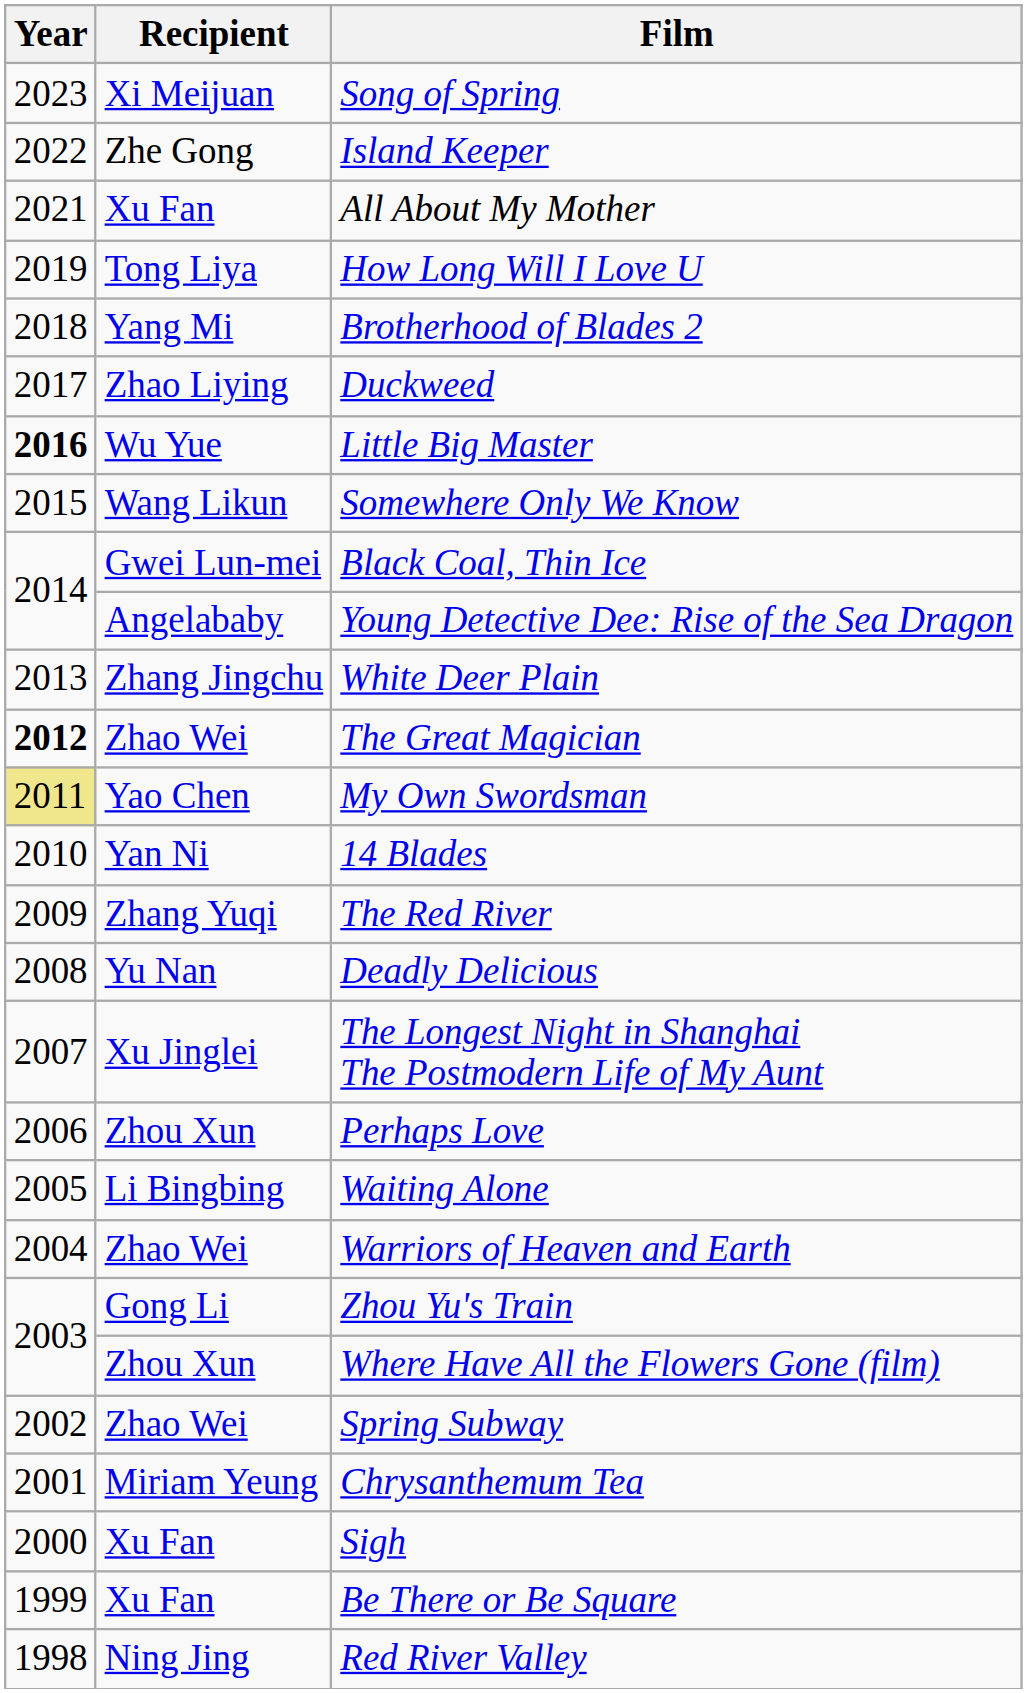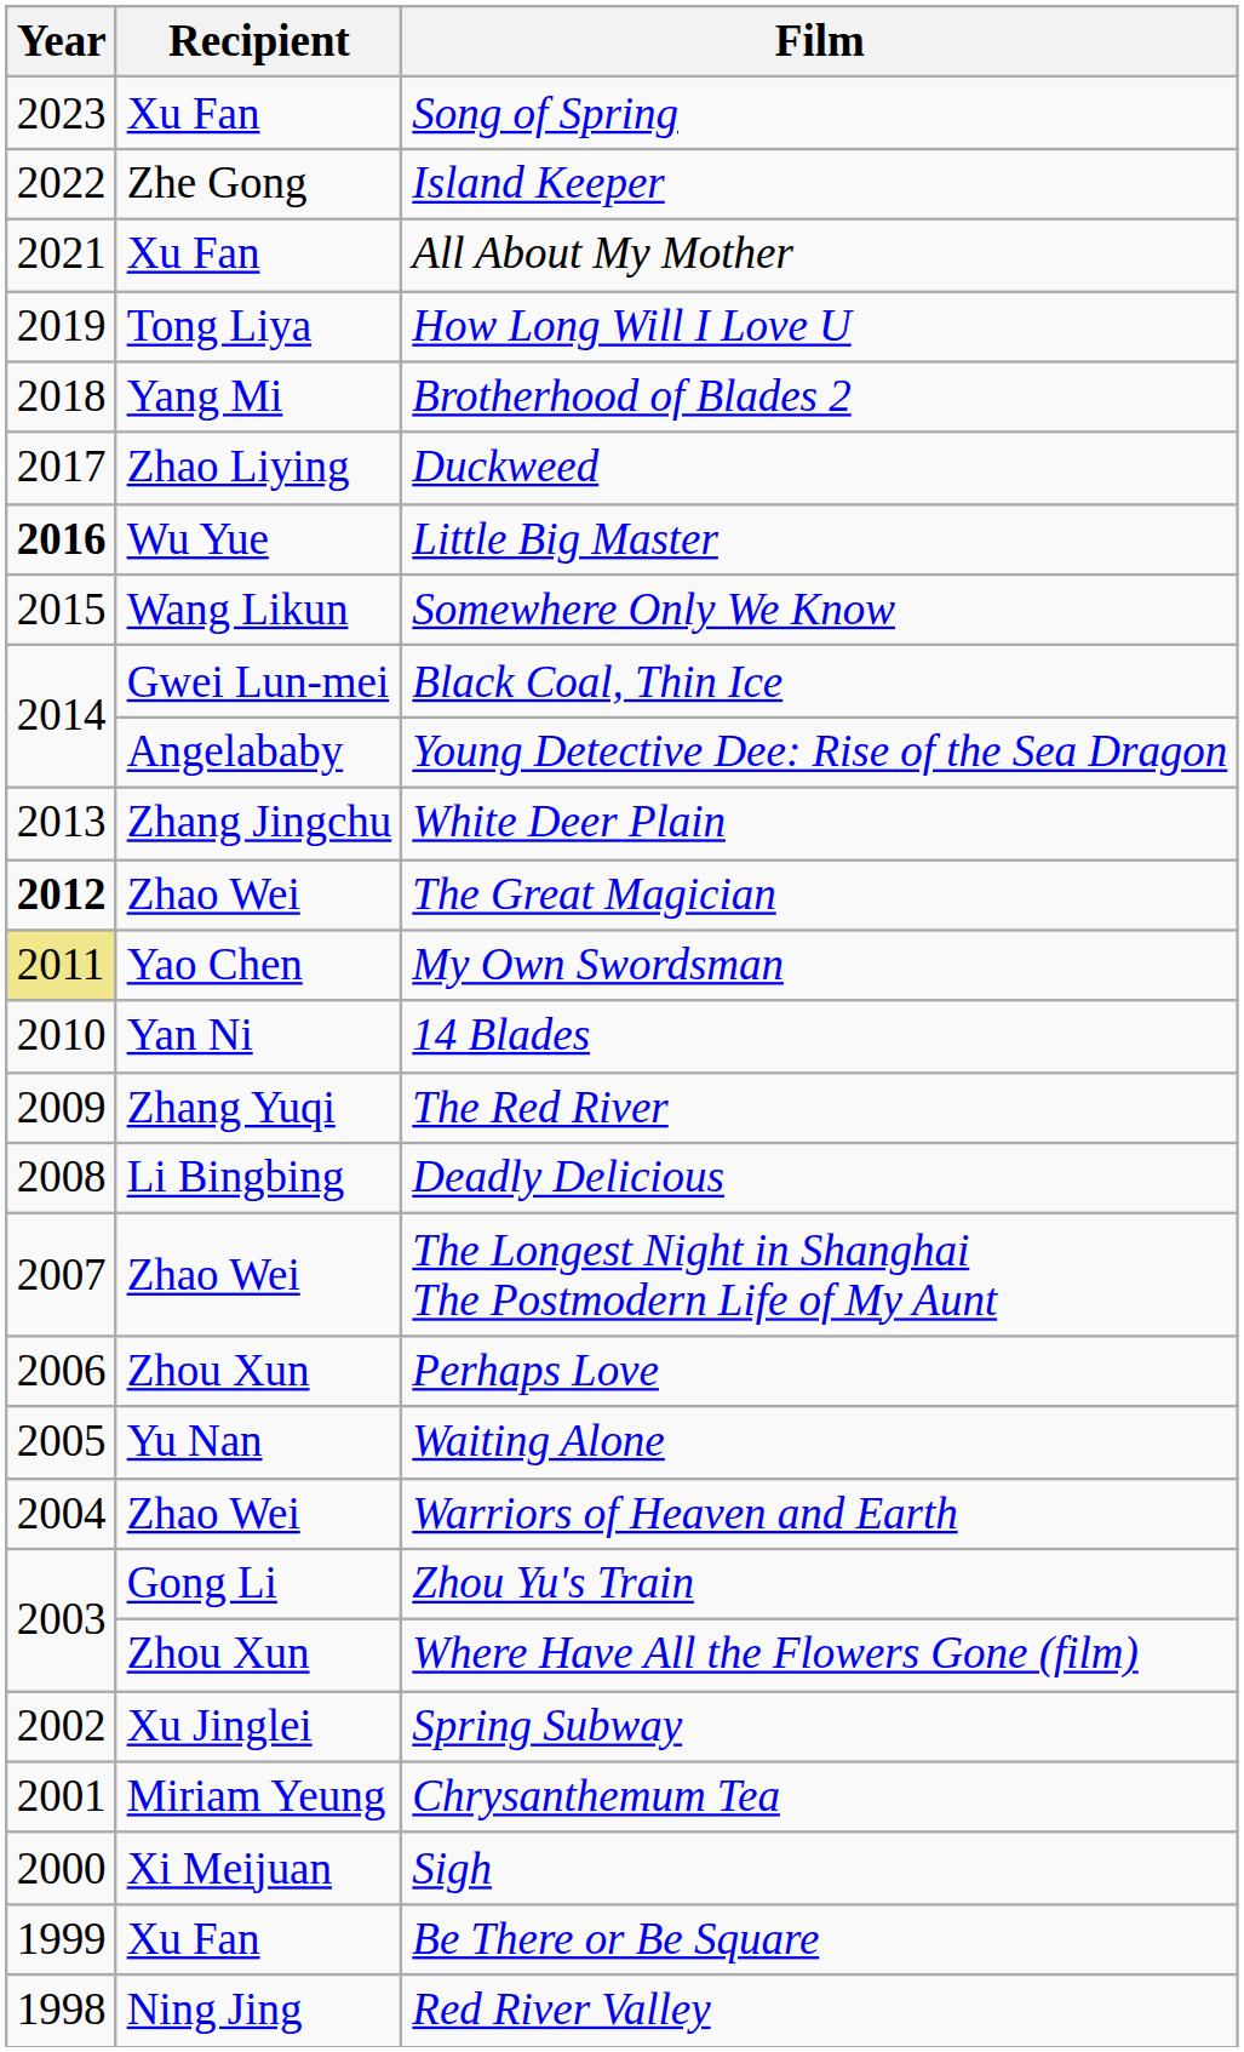 <table class="wikitable">
 <tr>
 <th>Year</th>
 <th>Recipient</th>
 <th>Film</th>
 </tr>
 <tr>
 <td>2023</td>
-<td><a href='#'>Xi Meijuan</a></td>
+<td><a href='#'>Xu Fan</a></td>
 <td><em><a href='#'>Song of Spring</a></em></td>
 </tr>
 <tr>
 <td>2022</td>
 <td>Zhe Gong</td>
 <td><em><a href='#'>Island Keeper</a></em></td>
 </tr>
 <tr>
 <td>2021</td>
 <td><a href='#'>Xu Fan</a></td>
 <td><em>All About My Mother</em></td>
 </tr>
 <tr>
 <td>2019</td>
 <td><a href='#'>Tong Liya</a></td>
 <td><em><a href='#'>How Long Will I Love U</a></em></td>
 </tr>
 <tr>
 <td>2018</td>
 <td><a href='#'>Yang Mi</a></td>
 <td><em><a href='#'>Brotherhood of Blades 2</a></em></td>
 </tr>
 <tr>
 <td>2017</td>
 <td><a href='#'>Zhao Liying</a></td>
 <td><em><a href='#'>Duckweed</a></em></td>
 </tr>
 <tr>
 <td><strong>2016</strong></td>
 <td><a href='#'>Wu Yue</a></td>
 <td><em><a href='#'>Little Big Master</a></em></td>
 </tr>
 <tr>
 <td>2015</td>
 <td><a href='#'>Wang Likun</a></td>
 <td><em><a href='#'>Somewhere Only We Know</a></em></td>
 </tr>
 <tr>
 <td rowspan=2>2014</td>
 <td><a href='#'>Gwei Lun-mei</a></td>
 <td><em><a href='#'>Black Coal, Thin Ice</a></em></td>
 </tr>
 <tr>
 <td><a href='#'>Angelababy</a></td>
 <td><em><a href='#'>Young Detective Dee: Rise of the Sea Dragon</a></em></td>
 </tr>
 <tr>
 <td>2013</td>
 <td><a href='#'>Zhang Jingchu</a></td>
 <td><em><a href='#'>White Deer Plain</a></em></td>
 </tr>
 <tr>
 <td><strong>2012</strong></td>
 <td><a href='#'>Zhao Wei</a></td>
 <td><em><a href='#'>The Great Magician</a></em></td>
 </tr>
 <tr>
 <td style="background: khaki;">2011</td>
 <td><a href='#'>Yao Chen</a></td>
 <td><em><a href='#'>My Own Swordsman</a></em></td>
 </tr>
 <tr>
 <td>2010</td>
 <td><a href='#'>Yan Ni</a></td>
 <td><em><a href='#'>14 Blades</a></em></td>
 </tr>
 <tr>
 <td>2009</td>
 <td><a href='#'>Zhang Yuqi</a></td>
 <td><em><a href='#'>The Red River</a></em></td>
 </tr>
 <tr>
 <td>2008</td>
-<td><a href='#'>Yu Nan</a></td>
+<td><a href='#'>Li Bingbing</a></td>
 <td><em><a href='#'>Deadly Delicious</a></em></td>
 </tr>
 <tr>
 <td>2007</td>
-<td><a href='#'>Xu Jinglei</a></td>
+<td><a href='#'>Zhao Wei</a></td>
 <td><em><a href='#'>The Longest Night in Shanghai</a><br><a href='#'>The Postmodern Life of My Aunt</a></em></td>
 </tr>
 <tr>
 <td>2006</td>
 <td><a href='#'>Zhou Xun</a></td>
 <td><em><a href='#'>Perhaps Love</a></em></td>
 </tr>
 <tr>
 <td>2005</td>
-<td><a href='#'>Li Bingbing</a></td>
+<td><a href='#'>Yu Nan</a></td>
 <td><em><a href='#'>Waiting Alone</a></em></td>
 </tr>
 <tr>
 <td>2004</td>
 <td><a href='#'>Zhao Wei</a></td>
 <td><em><a href='#'>Warriors of Heaven and Earth</a></em></td>
 </tr>
 <tr>
 <td rowspan="2">2003</td>
 <td><a href='#'>Gong Li</a></td>
 <td><em><a href='#'>Zhou Yu's Train</a></em></td>
 </tr>
 <tr>
 <td><a href='#'>Zhou Xun</a></td>
 <td><em><a href='#'>Where Have All the Flowers Gone (film)</a></em></td>
 </tr>
 <tr>
 <td>2002</td>
-<td><a href='#'>Zhao Wei</a></td>
+<td><a href='#'>Xu Jinglei</a></td>
 <td><em><a href='#'>Spring Subway</a></em></td>
 </tr>
 <tr>
 <td>2001</td>
 <td><a href='#'>Miriam Yeung</a></td>
 <td><em><a href='#'>Chrysanthemum Tea</a></em></td>
 </tr>
 <tr>
 <td>2000</td>
-<td><a href='#'>Xu Fan</a></td>
+<td><a href='#'>Xi Meijuan</a></td>
 <td><em><a href='#'>Sigh</a></em></td>
 </tr>
 <tr>
 <td>1999</td>
 <td><a href='#'>Xu Fan</a></td>
 <td><em><a href='#'>Be There or Be Square</a></em></td>
 </tr>
 <tr>
 <td>1998</td>
 <td><a href='#'>Ning Jing</a></td>
 <td><em><a href='#'>Red River Valley</a></em></td>
 </tr>
 </table>
